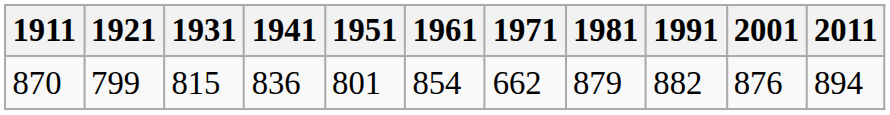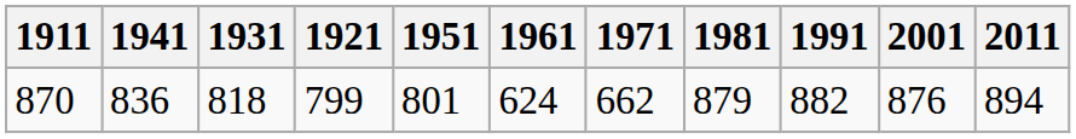 <table class="wikitable sortable">
 <tr>
 <th>1911</th>
+<th>1941</th>
+<th>1931</th>
 <th>1921</th>
-<th>1931</th>
-<th>1941</th>
 <th>1951</th>
 <th>1961</th>
 <th>1971</th>
 <th>1981</th>
 <th>1991</th>
 <th>2001</th>
 <th>2011</th>
 </tr>
 <tr>
 <td>870</td>
+<td>836</td>
+<td>818</td>
 <td>799</td>
-<td>815</td>
-<td>836</td>
 <td>801</td>
-<td>854</td>
+<td>624</td>
 <td>662</td>
 <td>879</td>
 <td>882</td>
 <td>876</td>
 <td>894</td>
 </tr>
 </table>
